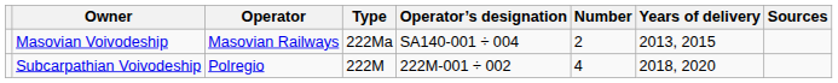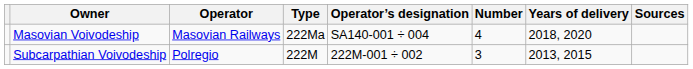 <table class="wikitable">
 <tr>
 <th></th>
 <th><strong>Owner</strong></th>
 <th><strong>Operator</strong></th>
 <th><strong>Type</strong></th>
 <th><strong>Operator’s designation</strong></th>
 <th><strong>Number</strong></th>
 <th><strong>Years of delivery</strong></th>
 <th>Sources</th>
 </tr>
 <tr>
 <td></td>
 <td><a href='#'>Masovian Voivodeship</a></td>
 <td><a href='#'>Masovian Railways</a></td>
 <td>222Ma</td>
 <td>SA140-001 ÷ 004</td>
-<td>2</td>
-<td>2013, 2015</td>
+<td>4</td>
+<td>2018, 2020</td>
 <td></td>
 </tr>
 <tr>
 <td></td>
 <td><a href='#'>Subcarpathian Voivodeship</a></td>
 <td><a href='#'>Polregio</a></td>
 <td>222M</td>
 <td>222M-001 ÷ 002</td>
-<td>4</td>
-<td>2018, 2020</td>
+<td>3</td>
+<td>2013, 2015</td>
 <td></td>
 </tr>
 </table>
